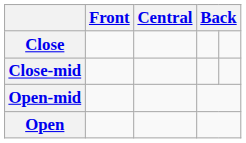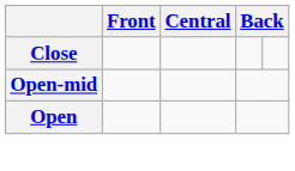 <table class="wikitable" style="text-align:center;">
 <tr>
 <th></th>
 <th><a href='#'>Front</a></th>
 <th><a href='#'>Central</a></th>
 <th colspan="2"><a href='#'>Back</a></th>
 </tr>
 <tr>
 <th><a href='#'>Close</a></th>
-<td></td>
-<td></td>
-<td></td>
-<td></td>
-</tr>
-<tr>
-<th><a href='#'>Close-mid</a></th>
 <td></td>
 <td></td>
 <td></td>
 <td></td>
 </tr>
 <tr>
 <th><a href='#'>Open-mid</a></th>
 <td></td>
 <td></td>
 <td colspan="2"></td>
 </tr>
 <tr>
 <th><a href='#'>Open</a></th>
 <td></td>
 <td></td>
 <td colspan="2"></td>
 </tr>
 </table>
